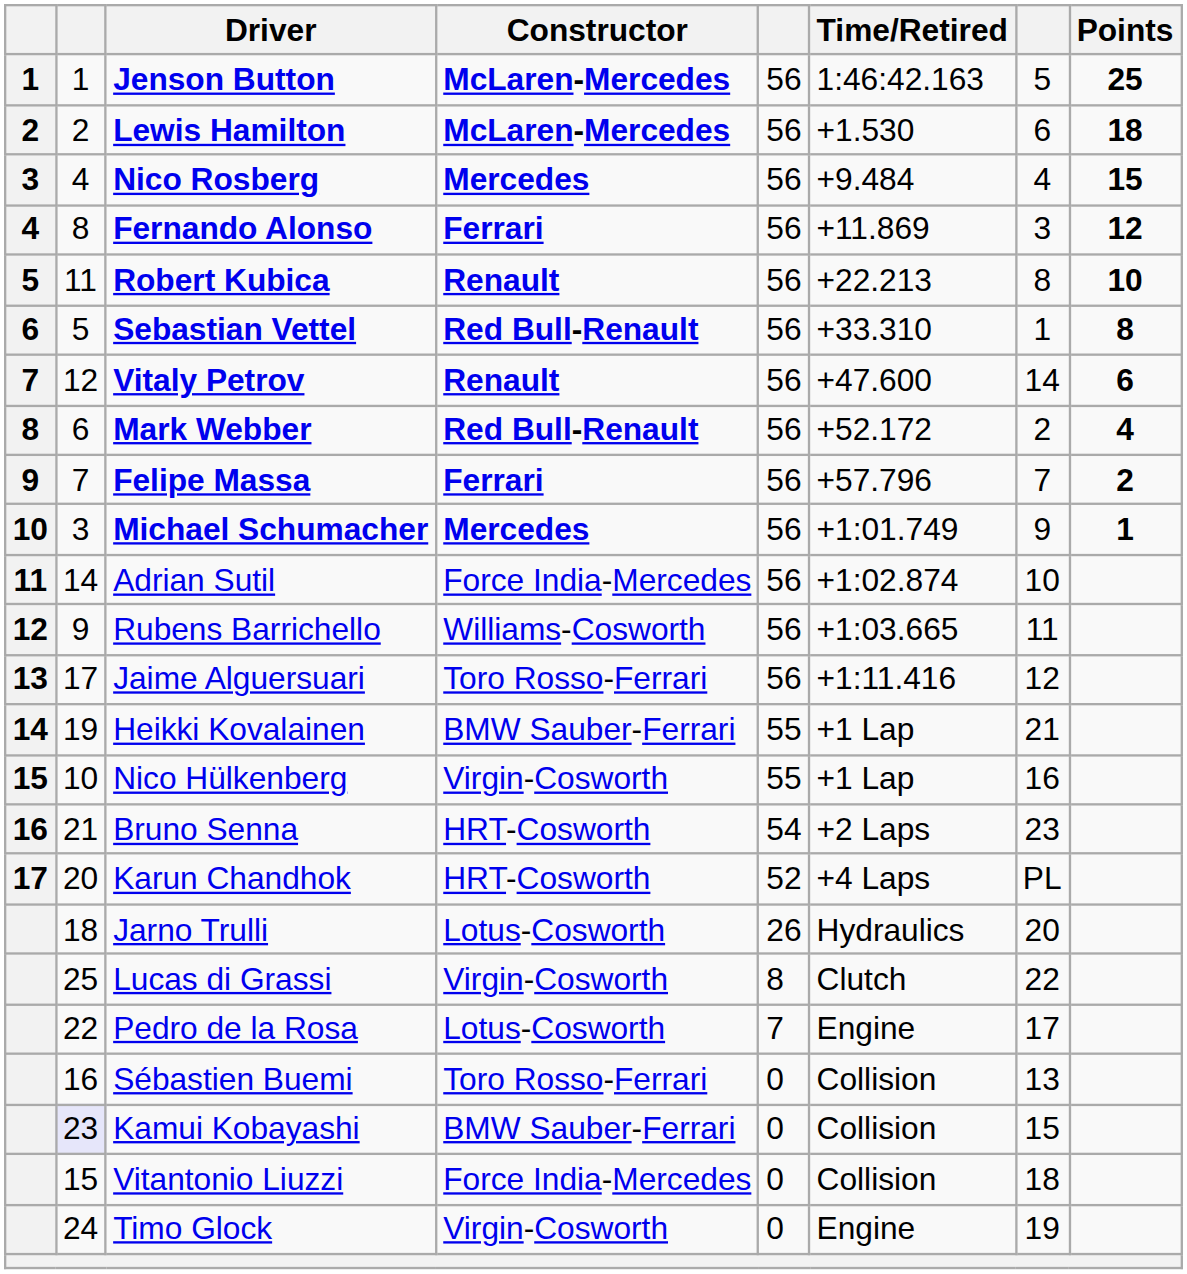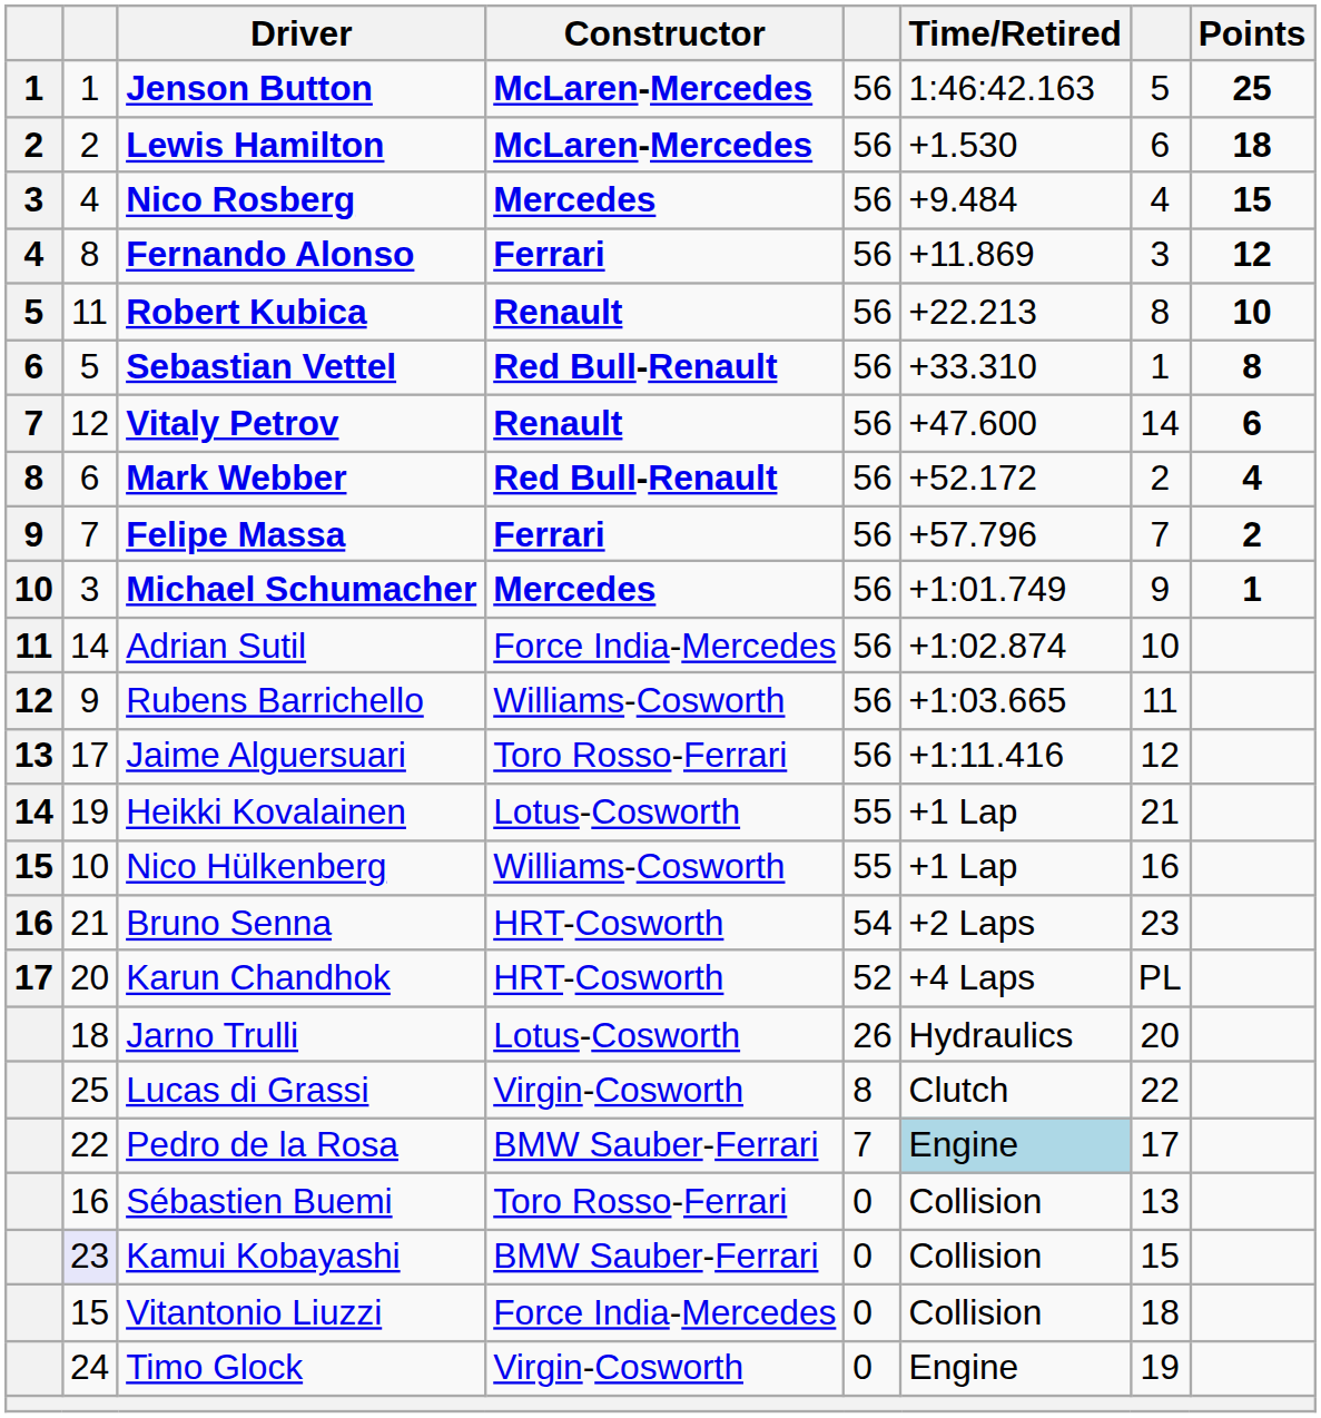 <table class="wikitable sortable" style="font-size: 85%">
 <tr>
 <th scope="col"></th>
 <th scope="col"></th>
 <th scope="col">Driver</th>
 <th scope="col">Constructor</th>
 <th scope="col" class="unsortable"></th>
 <th scope="col" class="unsortable">Time/Retired</th>
 <th scope="col"></th>
 <th scope="col">Points</th>
 </tr>
 <tr>
 <th scope="row">1</th>
 <td align="center">1</td>
 <td data-sort-value="BUT"> <strong><a href='#'>Jenson Button</a></strong></td>
 <td><strong><a href='#'>McLaren</a>-<a href='#'>Mercedes</a></strong></td>
 <td>56</td>
 <td>1:46:42.163</td>
 <td align="center">5</td>
 <td align="center"><strong>25</strong></td>
 </tr>
 <tr>
 <th scope="row">2</th>
 <td align="center">2</td>
 <td data-sort-value="HAM"> <strong><a href='#'>Lewis Hamilton</a></strong></td>
 <td><strong><a href='#'>McLaren</a>-<a href='#'>Mercedes</a></strong></td>
 <td>56</td>
 <td>+1.530</td>
 <td align="center">6</td>
 <td align="center"><strong>18</strong></td>
 </tr>
 <tr>
 <th scope="row">3</th>
 <td align="center">4</td>
 <td data-sort-value="ROS"> <strong><a href='#'>Nico Rosberg</a></strong></td>
 <td><strong><a href='#'>Mercedes</a></strong></td>
 <td>56</td>
 <td>+9.484</td>
 <td align="center">4</td>
 <td align="center"><strong>15</strong></td>
 </tr>
 <tr>
 <th scope="row">4</th>
 <td align="center">8</td>
 <td data-sort-value="ALO"> <strong><a href='#'>Fernando Alonso</a></strong></td>
 <td><strong><a href='#'>Ferrari</a></strong></td>
 <td>56</td>
 <td>+11.869</td>
 <td align="center">3</td>
 <td align="center"><strong>12</strong></td>
 </tr>
 <tr>
 <th scope="row">5</th>
 <td align="center">11</td>
 <td data-sort-value="KUB"> <strong><a href='#'>Robert Kubica</a></strong></td>
 <td><strong><a href='#'>Renault</a></strong></td>
 <td>56</td>
 <td>+22.213</td>
 <td align="center">8</td>
 <td align="center"><strong>10</strong></td>
 </tr>
 <tr>
 <th scope="row">6</th>
 <td align="center">5</td>
 <td data-sort-value="VET"> <strong><a href='#'>Sebastian Vettel</a></strong></td>
 <td><strong><a href='#'>Red Bull</a>-<a href='#'>Renault</a></strong></td>
 <td>56</td>
 <td>+33.310</td>
 <td align="center">1</td>
 <td align="center"><strong>8</strong></td>
 </tr>
 <tr>
 <th scope="row">7</th>
 <td align="center">12</td>
 <td data-sort-value="PET"> <strong><a href='#'>Vitaly Petrov</a></strong></td>
 <td><strong><a href='#'>Renault</a></strong></td>
 <td>56</td>
 <td>+47.600</td>
 <td align="center">14</td>
 <td align="center"><strong>6</strong></td>
 </tr>
 <tr>
 <th scope="row">8</th>
 <td align="center">6</td>
 <td data-sort-value="WEB"> <strong><a href='#'>Mark Webber</a></strong></td>
 <td><strong><a href='#'>Red Bull</a>-<a href='#'>Renault</a></strong></td>
 <td>56</td>
 <td>+52.172</td>
 <td align="center">2</td>
 <td align="center"><strong>4</strong></td>
 </tr>
 <tr>
 <th scope="row">9</th>
 <td align="center">7</td>
 <td data-sort-value="MAS"><strong> <a href='#'>Felipe Massa</a></strong></td>
 <td><strong><a href='#'>Ferrari</a></strong></td>
 <td>56</td>
 <td>+57.796</td>
 <td align="center">7</td>
 <td align="center"><strong>2</strong></td>
 </tr>
 <tr>
 <th scope="row">10</th>
 <td align="center">3</td>
 <td data-sort-value="SCH"> <strong><a href='#'>Michael Schumacher</a></strong></td>
 <td><strong><a href='#'>Mercedes</a></strong></td>
 <td>56</td>
 <td>+1:01.749</td>
 <td align="center">9</td>
 <td align="center"><strong>1</strong></td>
 </tr>
 <tr>
 <th scope="row">11</th>
 <td align="center">14</td>
 <td data-sort-value="SUT"> <a href='#'>Adrian Sutil</a></td>
 <td><a href='#'>Force India</a>-<a href='#'>Mercedes</a></td>
 <td>56</td>
 <td>+1:02.874</td>
 <td align="center">10</td>
 <td></td>
 </tr>
 <tr>
 <th scope="row">12</th>
 <td align="center">9</td>
 <td data-sort-value="BAR"> <a href='#'>Rubens Barrichello</a></td>
 <td><a href='#'>Williams</a>-<a href='#'>Cosworth</a></td>
 <td>56</td>
 <td>+1:03.665</td>
 <td align="center">11</td>
 <td></td>
 </tr>
 <tr>
 <th scope="row">13</th>
 <td align="center">17</td>
 <td data-sort-value="ALG"> <a href='#'>Jaime Alguersuari</a></td>
 <td><a href='#'>Toro Rosso</a>-<a href='#'>Ferrari</a></td>
 <td>56</td>
 <td>+1:11.416</td>
 <td align="center">12</td>
 <td></td>
 </tr>
 <tr>
 <th scope="row">14</th>
 <td align="center">19</td>
 <td data-sort-value="KOV"> <a href='#'>Heikki Kovalainen</a></td>
-<td><a href='#'>BMW Sauber</a>-<a href='#'>Ferrari</a></td>
+<td><a href='#'>Lotus</a>-<a href='#'>Cosworth</a></td>
 <td>55</td>
 <td>+1 Lap</td>
 <td align="center">21</td>
 <td></td>
 </tr>
 <tr>
 <th scope="row">15</th>
 <td align="center">10</td>
 <td data-sort-value="HUL"> <a href='#'>Nico Hülkenberg</a></td>
-<td><a href='#'>Virgin</a>-<a href='#'>Cosworth</a></td>
+<td><a href='#'>Williams</a>-<a href='#'>Cosworth</a></td>
 <td>55</td>
 <td>+1 Lap</td>
 <td align="center">16</td>
 <td></td>
 </tr>
 <tr>
 <th scope="row">16</th>
 <td align="center">21</td>
 <td data-sort-value="SEN"> <a href='#'>Bruno Senna</a></td>
 <td><a href='#'>HRT</a>-<a href='#'>Cosworth</a></td>
 <td>54</td>
 <td>+2 Laps</td>
 <td align="center">23</td>
 <td></td>
 </tr>
 <tr>
 <th scope="row">17</th>
 <td align="center">20</td>
 <td data-sort-value="CHA"> <a href='#'>Karun Chandhok</a></td>
 <td><a href='#'>HRT</a>-<a href='#'>Cosworth</a></td>
 <td>52</td>
 <td>+4 Laps</td>
 <td align="center">PL</td>
 <td></td>
 </tr>
 <tr>
 <th scope="row"  data-sort-value="18"></th>
 <td align="center">18</td>
 <td data-sort-value="TRU"> <a href='#'>Jarno Trulli</a></td>
 <td><a href='#'>Lotus</a>-<a href='#'>Cosworth</a></td>
 <td>26</td>
 <td>Hydraulics</td>
 <td align="center">20</td>
 <td></td>
 </tr>
 <tr>
 <th scope="row"  data-sort-value="19"></th>
 <td align="center">25</td>
 <td data-sort-value="DIG"> <a href='#'>Lucas di Grassi</a></td>
 <td><a href='#'>Virgin</a>-<a href='#'>Cosworth</a></td>
 <td>8</td>
 <td>Clutch</td>
 <td align="center">22</td>
 <td></td>
 </tr>
 <tr>
 <th scope="row"  data-sort-value="20"></th>
 <td align="center">22</td>
 <td data-sort-value="DEL"> <a href='#'>Pedro de la Rosa</a></td>
-<td><a href='#'>Lotus</a>-<a href='#'>Cosworth</a></td>
+<td><a href='#'>BMW Sauber</a>-<a href='#'>Ferrari</a></td>
 <td>7</td>
-<td>Engine</td>
+<td style="background: lightblue;">Engine</td>
 <td align="center">17</td>
 <td></td>
 </tr>
 <tr>
 <th scope="row"  data-sort-value="21"></th>
 <td align="center">16</td>
 <td data-sort-value="BUE"> <a href='#'>Sébastien Buemi</a></td>
 <td><a href='#'>Toro Rosso</a>-<a href='#'>Ferrari</a></td>
 <td>0</td>
 <td>Collision</td>
 <td align="center">13</td>
 <td></td>
 </tr>
 <tr>
 <th scope="row" data-sort-value="22"></th>
 <td align="center" style="background: lavender;">23</td>
 <td data-sort-value="KOB"> <a href='#'>Kamui Kobayashi</a></td>
 <td><a href='#'>BMW Sauber</a>-<a href='#'>Ferrari</a></td>
 <td>0</td>
 <td>Collision</td>
 <td align="center">15</td>
 <td></td>
 </tr>
 <tr>
 <th scope="row" data-sort-value="23"></th>
 <td align="center">15</td>
 <td data-sort-value="LIU"> <a href='#'>Vitantonio Liuzzi</a></td>
 <td><a href='#'>Force India</a>-<a href='#'>Mercedes</a></td>
 <td>0</td>
 <td>Collision</td>
 <td align="center">18</td>
 <td></td>
 </tr>
 <tr>
 <th scope="row" data-sort-value="24"></th>
 <td align="center">24</td>
 <td data-sort-value="GLO"> <a href='#'>Timo Glock</a></td>
 <td><a href='#'>Virgin</a>-<a href='#'>Cosworth</a></td>
 <td>0</td>
 <td>Engine</td>
 <td align="center">19</td>
 <td></td>
 </tr>
 <tr class="sortbottom">
 <th colspan="8"></th>
 </tr>
 </table>
